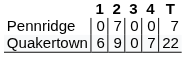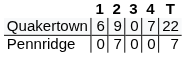 <table style="border-collapse: collapse;">
 <tr>
 <th style="text-align: left;"></th>
 <th style="text-align: center; padding: 0px 3px 0px 3px; width:12px;">1</th>
 <th style="text-align: center; padding: 0px 3px 0px 3px; width:12px;">2</th>
 <th style="text-align: center; padding: 0px 3px 0px 3px; width:12px;">3</th>
 <th style="text-align: center; padding: 0px 3px 0px 3px; width:12px;">4</th>
 <th style="text-align: center; padding: 0px 3px 0px 3px; width:12px;">T</th>
 </tr>
 <tr>
+<td style="background: #f8f9fa; text-align: left; border-bottom: 1px solid black; padding: 0px 3px 0px 3px;">Quakertown</td>
+<td style="background: #f8f9fa; border-left: 1px solid black; border-bottom: 1px solid black; text-align: right; padding: 0px 3px 0px 3px;">6</td>
+<td style="background: #f8f9fa; border-left: 1px solid black; border-bottom: 1px solid black; text-align: right; padding: 0px 3px 0px 3px;">9</td>
+<td style="background: #f8f9fa; border-left: 1px solid black; border-bottom: 1px solid black; text-align: right; padding: 0px 3px 0px 3px;">0</td>
+<td style="background: #f8f9fa; border-left: 1px solid black; border-bottom: 1px solid black; text-align: right; padding: 0px 3px 0px 3px;">7</td>
+<td style="background: #f8f9fa; border-left: 1px solid black; border-bottom: 1px solid black; text-align: right; padding: 0px 3px 0px 3px;">22</td>
+</tr>
+<tr>
 <td style="text-align: left; padding: 0px 3px 0px 3px;">Pennridge</td>
 <td style="border-left: 1px solid black; text-align: right; padding: 0px 3px 0px 3px;">0</td>
 <td style="border-left: 1px solid black; text-align: right; padding: 0px 3px 0px 3px;">7</td>
 <td style="border-left: 1px solid black; text-align: right; padding: 0px 3px 0px 3px;">0</td>
 <td style="border-left: 1px solid black; text-align: right; padding: 0px 3px 0px 3px;">0</td>
 <td style="border-left: 1px solid black; text-align: right; padding: 0px 3px 0px 3px;">7</td>
 </tr>
-<tr>
-<td style="background: #f8f9fa; text-align: left; border-bottom: 1px solid black; padding: 0px 3px 0px 3px;">Quakertown</td>
-<td style="background: #f8f9fa; border-left: 1px solid black; border-bottom: 1px solid black; text-align: right; padding: 0px 3px 0px 3px;">6</td>
-<td style="background: #f8f9fa; border-left: 1px solid black; border-bottom: 1px solid black; text-align: right; padding: 0px 3px 0px 3px;">9</td>
-<td style="background: #f8f9fa; border-left: 1px solid black; border-bottom: 1px solid black; text-align: right; padding: 0px 3px 0px 3px;">0</td>
-<td style="background: #f8f9fa; border-left: 1px solid black; border-bottom: 1px solid black; text-align: right; padding: 0px 3px 0px 3px;">7</td>
-<td style="background: #f8f9fa; border-left: 1px solid black; border-bottom: 1px solid black; text-align: right; padding: 0px 3px 0px 3px;">22</td>
-</tr>
 </table>
